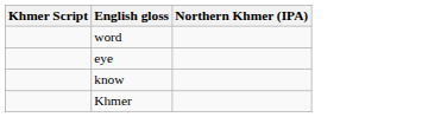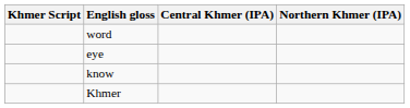 <table class="wikitable sortable">
 <tr>
 <th>Khmer Script</th>
 <th>English gloss</th>
+<th>Central Khmer (IPA)</th>
 <th>Northern Khmer (IPA)</th>
 </tr>
 <tr>
 <td></td>
 <td>word</td>
 <td></td>
+<td></td>
 </tr>
 <tr>
 <td></td>
 <td>eye</td>
+<td></td>
 <td></td>
 </tr>
 <tr>
 <td></td>
 <td>know</td>
 <td></td>
+<td></td>
 </tr>
 <tr>
 <td></td>
 <td>Khmer</td>
 <td></td>
+<td></td>
 </tr>
 </table>
